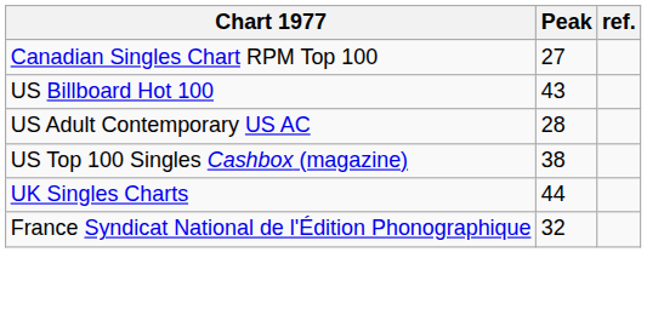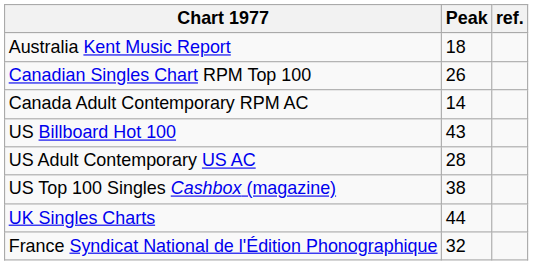 <table class="wikitable">
 <tr>
 <th>Chart 1977</th>
 <th>Peak</th>
 <th>ref.</th>
 </tr>
 <tr>
+<td>Australia <a href='#'>Kent Music Report</a></td>
+<td>18</td>
+<td></td>
+</tr>
+<tr>
 <td><a href='#'>Canadian Singles Chart</a> RPM Top 100</td>
-<td>27</td>
+<td>26</td>
+<td></td>
+</tr>
+<tr>
+<td>Canada Adult Contemporary RPM AC</td>
+<td>14</td>
 <td></td>
 </tr>
 <tr>
 <td>US <a href='#'>Billboard Hot 100</a></td>
 <td>43</td>
 <td></td>
 </tr>
 <tr>
 <td>US Adult Contemporary <a href='#'>US AC</a></td>
 <td>28</td>
 <td></td>
 </tr>
 <tr>
 <td>US Top 100 Singles <a href='#'><em>Cashbox</em> (magazine)</a></td>
 <td>38</td>
 <td></td>
 </tr>
 <tr>
 <td><a href='#'>UK Singles Charts</a></td>
 <td>44</td>
 <td></td>
 </tr>
 <tr>
 <td>France <a href='#'>Syndicat National de l'Édition Phonographique</a></td>
 <td>32</td>
 <td></td>
 </tr>
 </table>
